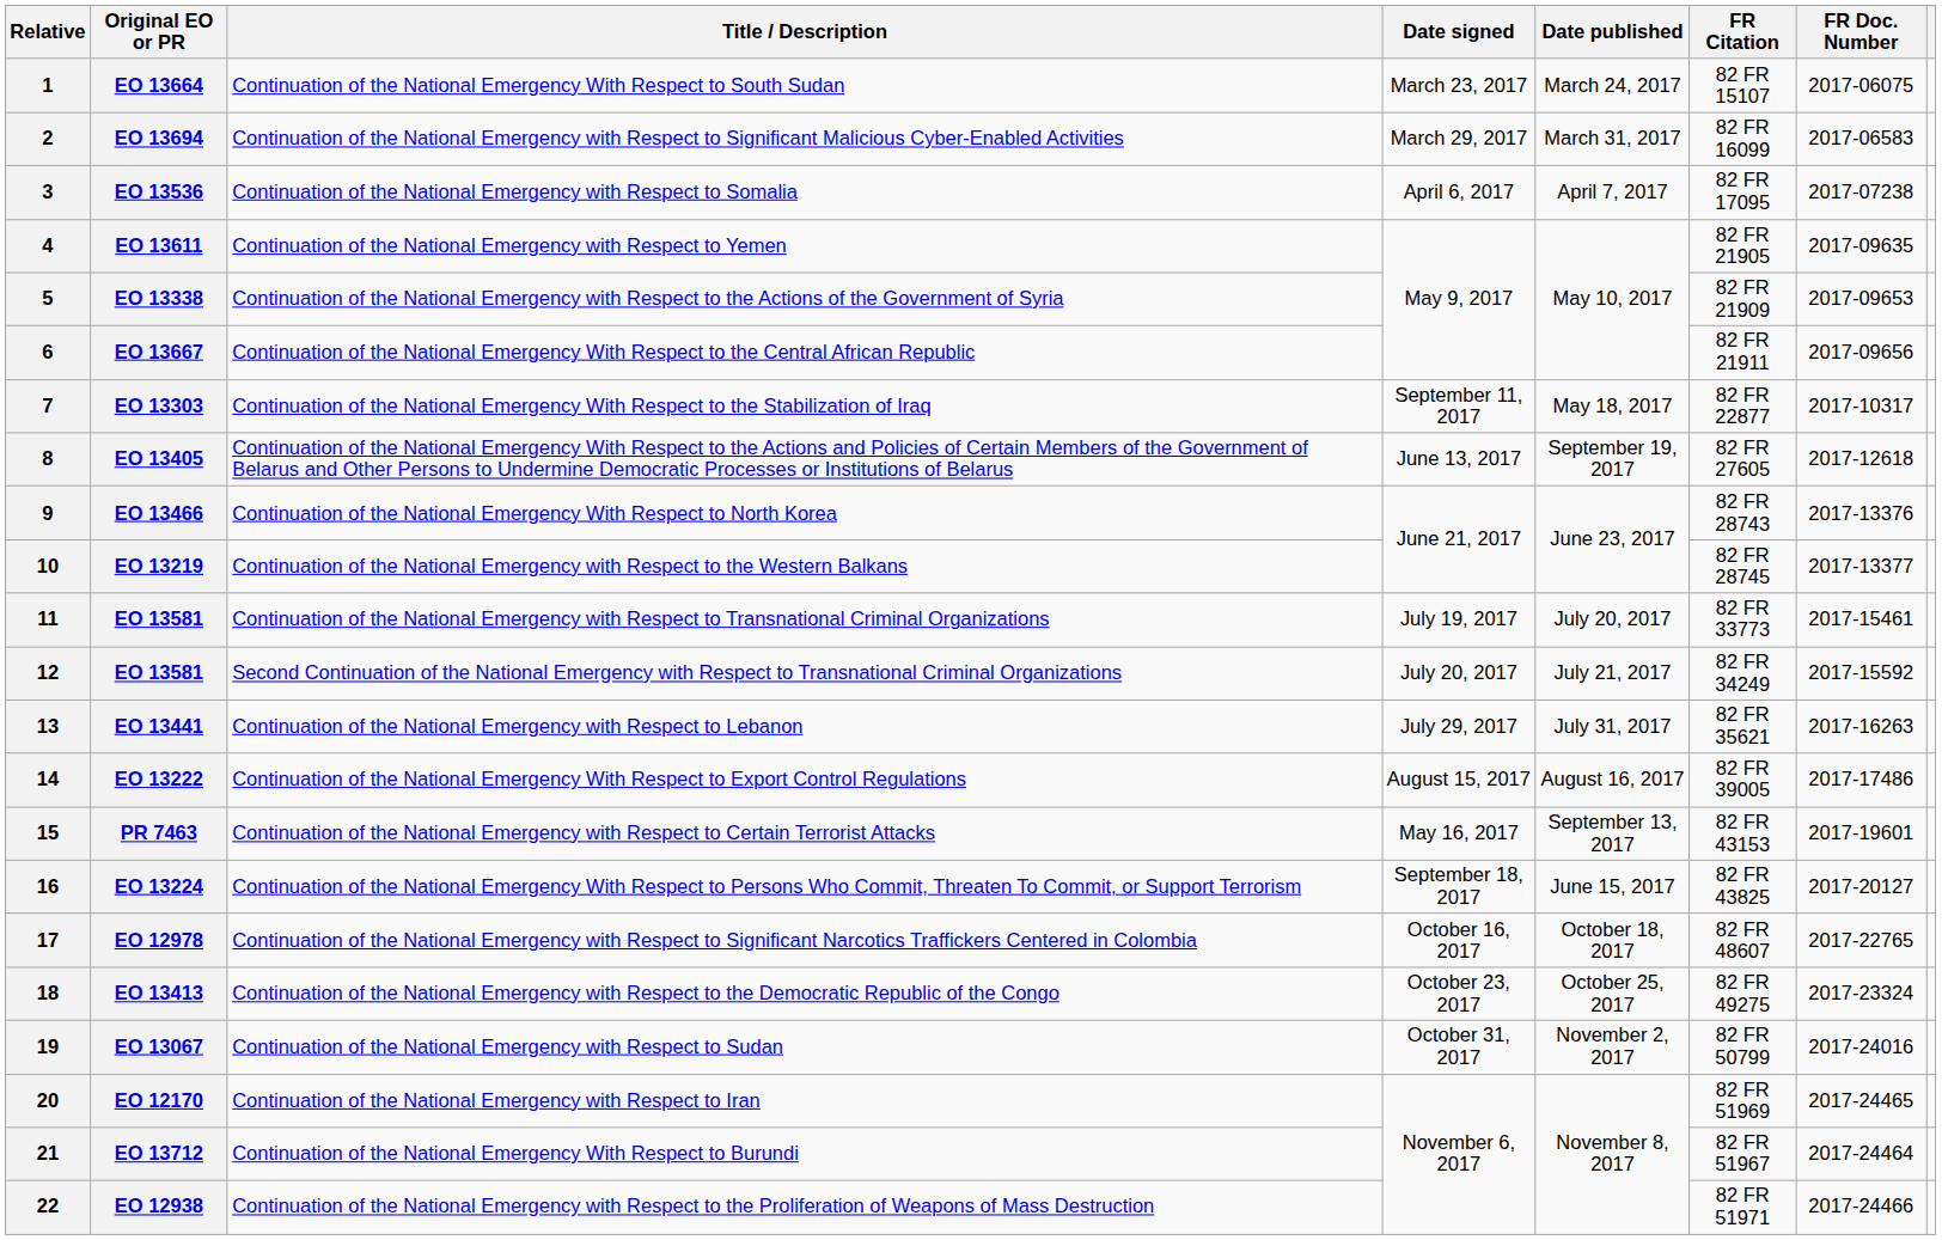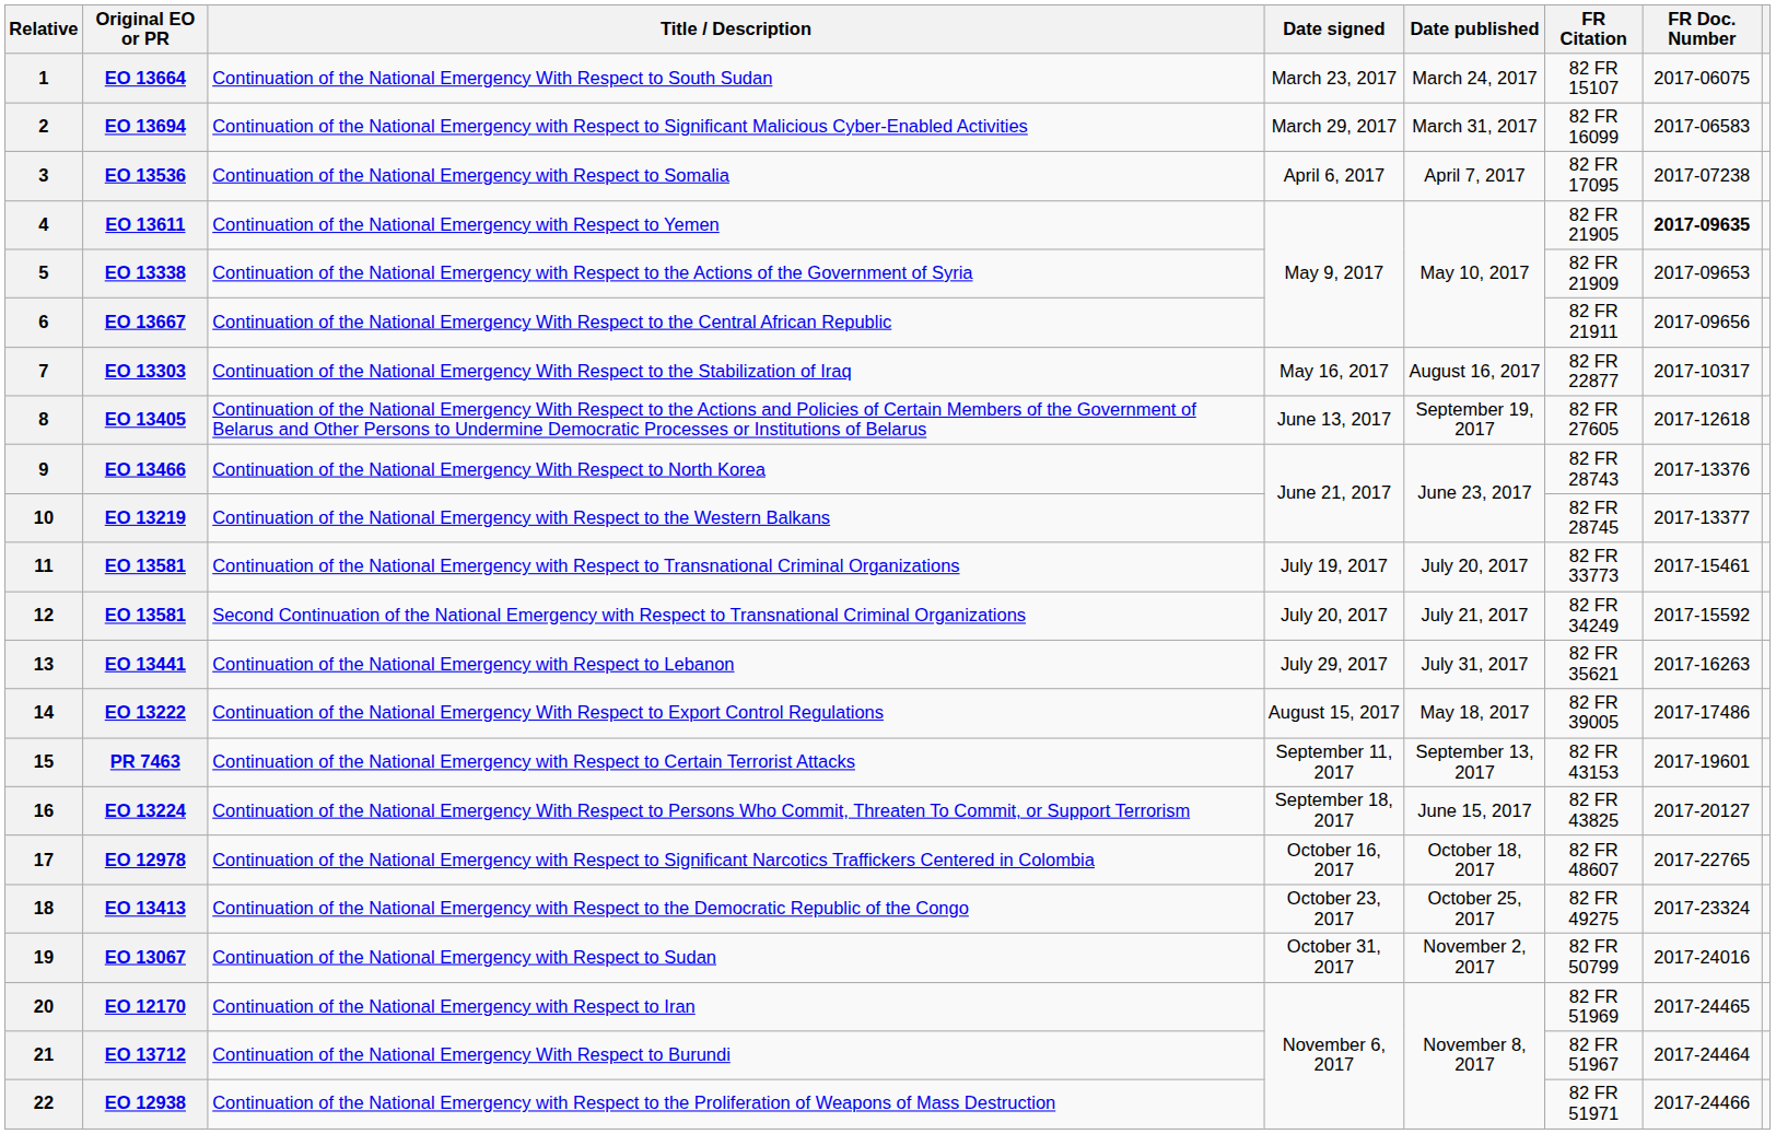 <table class="wikitable sortable">
 <tr style="text-align:center">
 <th>Relative </th>
 <th>Original EO or PR </th>
 <th>Title / Description</th>
 <th>Date signed</th>
 <th>Date published</th>
 <th>FR Citation</th>
 <th>FR Doc. Number</th>
 <th class="unsortable"></th>
 </tr>
 <tr style="text-align:center">
 <th>1</th>
 <th><a href='#'>EO 13664</a></th>
 <td style="text-align:left"><a href='#'>Continuation of the National Emergency With Respect to South Sudan</a></td>
 <td>March 23, 2017</td>
 <td>March 24, 2017</td>
 <td>82 FR 15107</td>
 <td>2017-06075</td>
 <td></td>
 </tr>
 <tr style="text-align:center">
 <th>2</th>
 <th><a href='#'>EO 13694</a></th>
 <td style="text-align:left"><a href='#'>Continuation of the National Emergency with Respect to Significant Malicious Cyber-Enabled Activities</a></td>
 <td>March 29, 2017</td>
 <td>March 31, 2017</td>
 <td>82 FR 16099</td>
 <td>2017-06583</td>
 <td></td>
 </tr>
 <tr style="text-align:center">
 <th>3</th>
 <th><a href='#'>EO 13536</a></th>
 <td style="text-align:left"><a href='#'>Continuation of the National Emergency with Respect to Somalia</a></td>
 <td>April 6, 2017</td>
 <td>April 7, 2017</td>
 <td>82 FR 17095</td>
 <td>2017-07238</td>
 <td></td>
 </tr>
 <tr style="text-align:center">
 <th>4</th>
 <th><a href='#'>EO 13611</a></th>
 <td style="text-align:left"><a href='#'>Continuation of the National Emergency with Respect to Yemen</a></td>
 <td rowspan=3>May 9, 2017</td>
 <td rowspan=3>May 10, 2017</td>
 <td>82 FR 21905</td>
-<td>2017-09635</td>
+<td><strong>2017-09635</strong></td>
 <td></td>
 </tr>
 <tr style="text-align:center">
 <th>5</th>
 <th><a href='#'>EO 13338</a></th>
 <td style="text-align:left"><a href='#'>Continuation of the National Emergency with Respect to the Actions of the Government of Syria</a></td>
 <td>82 FR 21909</td>
 <td>2017-09653</td>
 <td></td>
 </tr>
 <tr style="text-align:center">
 <th>6</th>
 <th><a href='#'>EO 13667</a></th>
 <td style="text-align:left"><a href='#'>Continuation of the National Emergency With Respect to the Central African Republic</a></td>
 <td>82 FR 21911</td>
 <td>2017-09656</td>
 <td></td>
 </tr>
 <tr style="text-align:center">
 <th>7</th>
 <th><a href='#'>EO 13303</a></th>
 <td style="text-align:left"><a href='#'>Continuation of the National Emergency With Respect to the Stabilization of Iraq</a></td>
-<td>September 11, 2017</td>
-<td>May 18, 2017</td>
+<td>May 16, 2017</td>
+<td>August 16, 2017</td>
 <td>82 FR 22877</td>
 <td>2017-10317</td>
 <td></td>
 </tr>
 <tr style="text-align:center">
 <th>8</th>
 <th><a href='#'>EO 13405</a></th>
 <td style="text-align:left"><a href='#'>Continuation of the National Emergency With Respect to the Actions and Policies of Certain Members of the Government of Belarus and Other Persons to Undermine Democratic Processes or Institutions of Belarus</a></td>
 <td>June 13, 2017</td>
 <td>September 19, 2017</td>
 <td>82 FR 27605</td>
 <td>2017-12618</td>
 <td></td>
 </tr>
 <tr style="text-align:center">
 <th>9</th>
 <th><a href='#'>EO 13466</a></th>
 <td style="text-align:left"><a href='#'>Continuation of the National Emergency With Respect to North Korea</a></td>
 <td rowspan=2>June 21, 2017</td>
 <td rowspan=2>June 23, 2017</td>
 <td>82 FR 28743</td>
 <td>2017-13376</td>
 <td></td>
 </tr>
 <tr style="text-align:center">
 <th>10</th>
 <th><a href='#'>EO 13219</a></th>
 <td style="text-align:left"><a href='#'>Continuation of the National Emergency with Respect to the Western Balkans</a></td>
 <td>82 FR 28745</td>
 <td>2017-13377</td>
 <td></td>
 </tr>
 <tr style="text-align:center">
 <th>11</th>
 <th><a href='#'>EO 13581</a></th>
 <td style="text-align:left"><a href='#'>Continuation of the National Emergency with Respect to Transnational Criminal Organizations</a></td>
 <td>July 19, 2017</td>
 <td>July 20, 2017</td>
 <td>82 FR 33773</td>
 <td>2017-15461</td>
 <td></td>
 </tr>
 <tr style="text-align:center">
 <th>12</th>
 <th><a href='#'>EO 13581</a></th>
 <td style="text-align:left"><a href='#'>Second Continuation of the National Emergency with Respect to Transnational Criminal Organizations</a></td>
 <td>July 20, 2017</td>
 <td>July 21, 2017</td>
 <td>82 FR 34249</td>
 <td>2017-15592</td>
 <td></td>
 </tr>
 <tr style="text-align:center">
 <th>13</th>
 <th><a href='#'>EO 13441</a></th>
 <td style="text-align:left"><a href='#'>Continuation of the National Emergency with Respect to Lebanon</a></td>
 <td>July 29, 2017</td>
 <td>July 31, 2017</td>
 <td>82 FR 35621</td>
 <td>2017-16263</td>
 <td></td>
 </tr>
 <tr style="text-align:center">
 <th>14</th>
 <th><a href='#'>EO 13222</a></th>
 <td style="text-align:left"><a href='#'>Continuation of the National Emergency With Respect to Export Control Regulations</a></td>
 <td>August 15, 2017</td>
-<td>August 16, 2017</td>
+<td>May 18, 2017</td>
 <td>82 FR 39005</td>
 <td>2017-17486</td>
 <td></td>
 </tr>
 <tr style="text-align:center">
 <th>15</th>
 <th><a href='#'>PR 7463</a></th>
 <td style="text-align:left"><a href='#'>Continuation of the National Emergency with Respect to Certain Terrorist Attacks</a></td>
-<td>May 16, 2017</td>
+<td>September 11, 2017</td>
 <td>September 13, 2017</td>
 <td>82 FR 43153</td>
 <td>2017-19601</td>
 <td></td>
 </tr>
 <tr style="text-align:center">
 <th>16</th>
 <th><a href='#'>EO 13224</a></th>
 <td style="text-align:left"><a href='#'>Continuation of the National Emergency With Respect to Persons Who Commit, Threaten To Commit, or Support Terrorism</a></td>
 <td>September 18, 2017</td>
 <td>June 15, 2017</td>
 <td>82 FR 43825</td>
 <td>2017-20127</td>
 <td></td>
 </tr>
 <tr style="text-align:center">
 <th>17</th>
 <th><a href='#'>EO 12978</a></th>
 <td style="text-align:left"><a href='#'>Continuation of the National Emergency with Respect to Significant Narcotics Traffickers Centered in Colombia</a></td>
 <td>October 16, 2017</td>
 <td>October 18, 2017</td>
 <td>82 FR 48607</td>
 <td>2017-22765</td>
 <td></td>
 </tr>
 <tr style="text-align:center">
 <th>18</th>
 <th><a href='#'>EO 13413</a></th>
 <td style="text-align:left"><a href='#'>Continuation of the National Emergency with Respect to the Democratic Republic of the Congo</a></td>
 <td>October 23, 2017</td>
 <td>October 25, 2017</td>
 <td>82 FR 49275</td>
 <td>2017-23324</td>
 <td></td>
 </tr>
 <tr style="text-align:center">
 <th>19</th>
 <th><a href='#'>EO 13067</a></th>
 <td style="text-align:left"><a href='#'>Continuation of the National Emergency with Respect to Sudan</a> </td>
 <td>October 31, 2017</td>
 <td>November 2, 2017</td>
 <td>82 FR 50799</td>
 <td>2017-24016</td>
 <td></td>
 </tr>
 <tr style="text-align:center">
 <th>20</th>
 <th><a href='#'>EO 12170</a></th>
 <td style="text-align:left"><a href='#'>Continuation of the National Emergency with Respect to Iran</a></td>
 <td rowspan=3>November 6, 2017</td>
 <td rowspan=3>November 8, 2017</td>
 <td>82 FR 51969</td>
 <td>2017-24465</td>
 <td></td>
 </tr>
 <tr style="text-align:center">
 <th>21</th>
 <th><a href='#'>EO 13712</a></th>
 <td style="text-align:left"><a href='#'>Continuation of the National Emergency With Respect to Burundi</a></td>
 <td>82 FR 51967</td>
 <td>2017-24464</td>
 <td></td>
 </tr>
 <tr style="text-align:center">
 <th>22</th>
 <th><a href='#'>EO 12938</a></th>
 <td style="text-align:left"><a href='#'>Continuation of the National Emergency with Respect to the Proliferation of Weapons of Mass Destruction</a></td>
 <td>82 FR 51971</td>
 <td>2017-24466</td>
 <td></td>
 </tr>
 </table>
